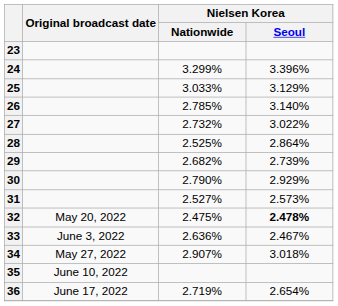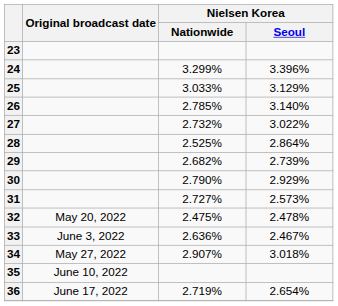 <table class="wikitable plainrowheaders sortable" style="text-align:center">
 <tr>
 <th scope="col" rowspan="2"></th>
 <th scope="col" rowspan="2">Original broadcast date</th>
 <th scope="col" colspan="2">Nielsen Korea</th>
 </tr>
 <tr>
 <th scope="col" style="width:7em">Nationwide</th>
 <th scope="col" style="width:7em"><a href='#'>Seoul</a></th>
 </tr>
 <tr>
 <th>23</th>
 <td></td>
 <td><strong></strong> </td>
 <td><strong></strong> </td>
 </tr>
 <tr>
 <th>24</th>
 <td></td>
 <td>3.299% </td>
 <td>3.396% </td>
 </tr>
 <tr>
 <th>25</th>
 <td></td>
 <td>3.033% </td>
 <td>3.129% </td>
 </tr>
 <tr>
 <th>26</th>
 <td></td>
 <td>2.785% </td>
 <td>3.140% </td>
 </tr>
 <tr>
 <th>27</th>
 <td></td>
 <td>2.732% </td>
 <td>3.022% </td>
 </tr>
 <tr>
 <th>28</th>
 <td></td>
 <td>2.525% </td>
 <td>2.864% </td>
 </tr>
 <tr>
 <th>29</th>
 <td></td>
 <td>2.682% </td>
 <td>2.739% </td>
 </tr>
 <tr>
 <th>30</th>
 <td></td>
 <td>2.790% </td>
 <td>2.929% </td>
 </tr>
 <tr>
 <th>31</th>
 <td></td>
-<td>2.527% </td>
+<td>2.727% </td>
 <td>2.573% </td>
 </tr>
 <tr>
 <th>32</th>
 <td>May 20, 2022</td>
 <td>2.475% </td>
-<td><strong>2.478% </strong></td>
+<td>2.478% </td>
 </tr>
 <tr>
 <th>33</th>
 <td>June 3, 2022</td>
 <td>2.636% </td>
 <td>2.467% </td>
 </tr>
 <tr>
 <th>34</th>
 <td>May 27, 2022</td>
 <td>2.907% </td>
 <td>3.018% </td>
 </tr>
 <tr>
 <th>35</th>
 <td>June 10, 2022</td>
 <td><strong></strong> </td>
 <td><strong></strong> </td>
 </tr>
 <tr>
 <th>36</th>
 <td>June 17, 2022</td>
 <td>2.719% </td>
 <td>2.654% </td>
 </tr>
 <tr>
 </tr>
 </table>
